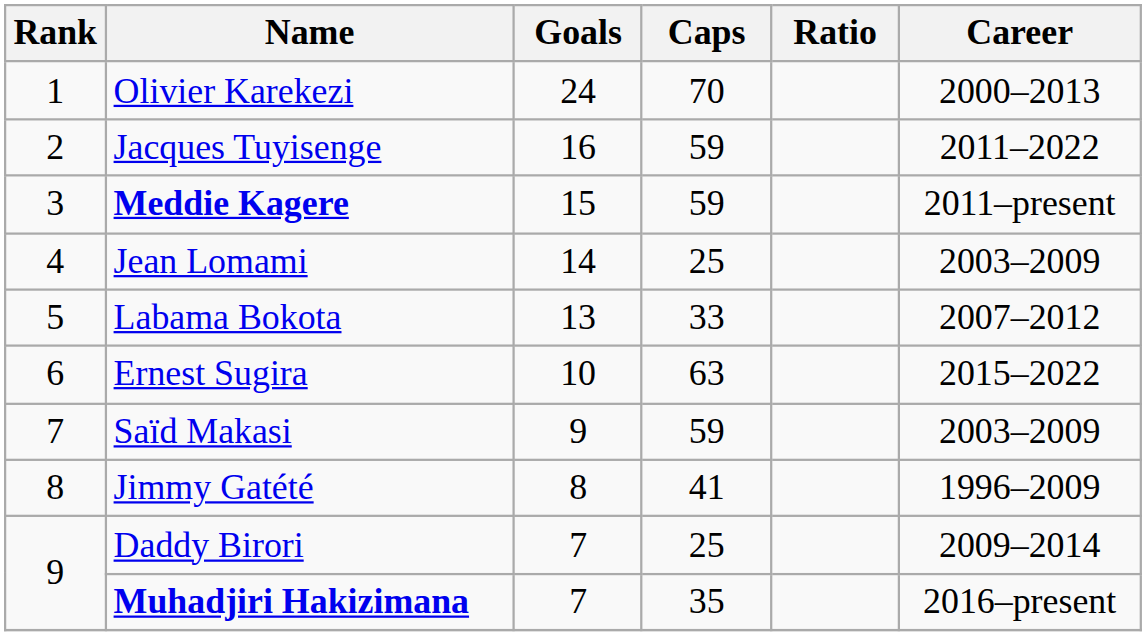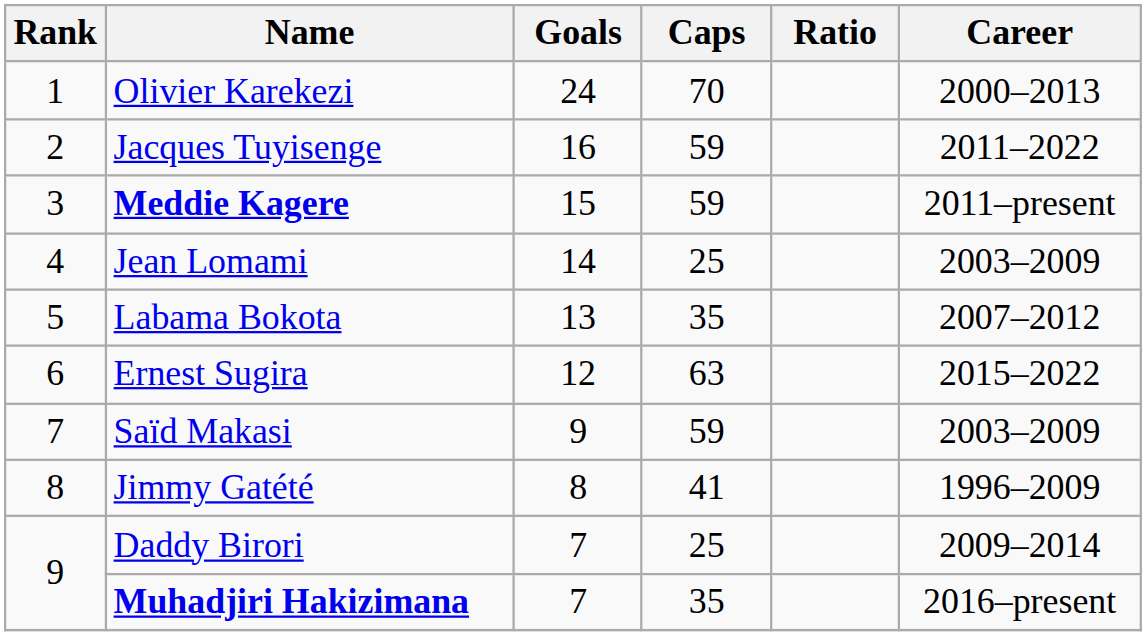 <table class="wikitable sortable" style="text-align: center;">
 <tr>
 <th width=30px>Rank</th>
 <th class="unsortable" width=175px>Name</th>
 <th width=50px>Goals</th>
 <th width=50px>Caps</th>
 <th width=50px>Ratio</th>
 <th class="unsortable" width=100px>Career</th>
 </tr>
 <tr>
 <td>1</td>
 <td align="left"><a href='#'>Olivier Karekezi</a></td>
 <td>24</td>
 <td>70</td>
 <td></td>
 <td>2000–2013</td>
 </tr>
 <tr>
 <td>2</td>
 <td align="left"><a href='#'>Jacques Tuyisenge</a></td>
 <td>16</td>
 <td>59</td>
 <td></td>
 <td>2011–2022</td>
 </tr>
 <tr>
 <td>3</td>
 <td align="left"><strong><a href='#'>Meddie Kagere</a></strong></td>
 <td>15</td>
 <td>59</td>
 <td></td>
 <td>2011–present</td>
 </tr>
 <tr>
 <td>4</td>
 <td align="left"><a href='#'>Jean Lomami</a></td>
 <td>14</td>
 <td>25</td>
 <td></td>
 <td>2003–2009</td>
 </tr>
 <tr>
 <td>5</td>
 <td align="left"><a href='#'>Labama Bokota</a></td>
 <td>13</td>
-<td>33</td>
+<td>35</td>
 <td></td>
 <td>2007–2012</td>
 </tr>
 <tr>
 <td>6</td>
 <td align="left"><a href='#'>Ernest Sugira</a></td>
-<td>10</td>
+<td>12</td>
 <td>63</td>
 <td></td>
 <td>2015–2022</td>
 </tr>
 <tr>
 <td>7</td>
 <td align="left"><a href='#'>Saïd Makasi</a></td>
 <td>9</td>
 <td>59</td>
 <td></td>
 <td>2003–2009</td>
 </tr>
 <tr>
 <td>8</td>
 <td align="left"><a href='#'>Jimmy Gatété</a></td>
 <td>8</td>
 <td>41</td>
 <td></td>
 <td>1996–2009</td>
 </tr>
 <tr>
 <td rowspan=2>9</td>
 <td align="left"><a href='#'>Daddy Birori</a></td>
 <td>7</td>
 <td>25</td>
 <td></td>
 <td>2009–2014</td>
 </tr>
 <tr>
 <td align="left"><strong><a href='#'>Muhadjiri Hakizimana</a></strong></td>
 <td>7</td>
 <td>35</td>
 <td></td>
 <td>2016–present</td>
 </tr>
 <tr>
 </tr>
 </table>
